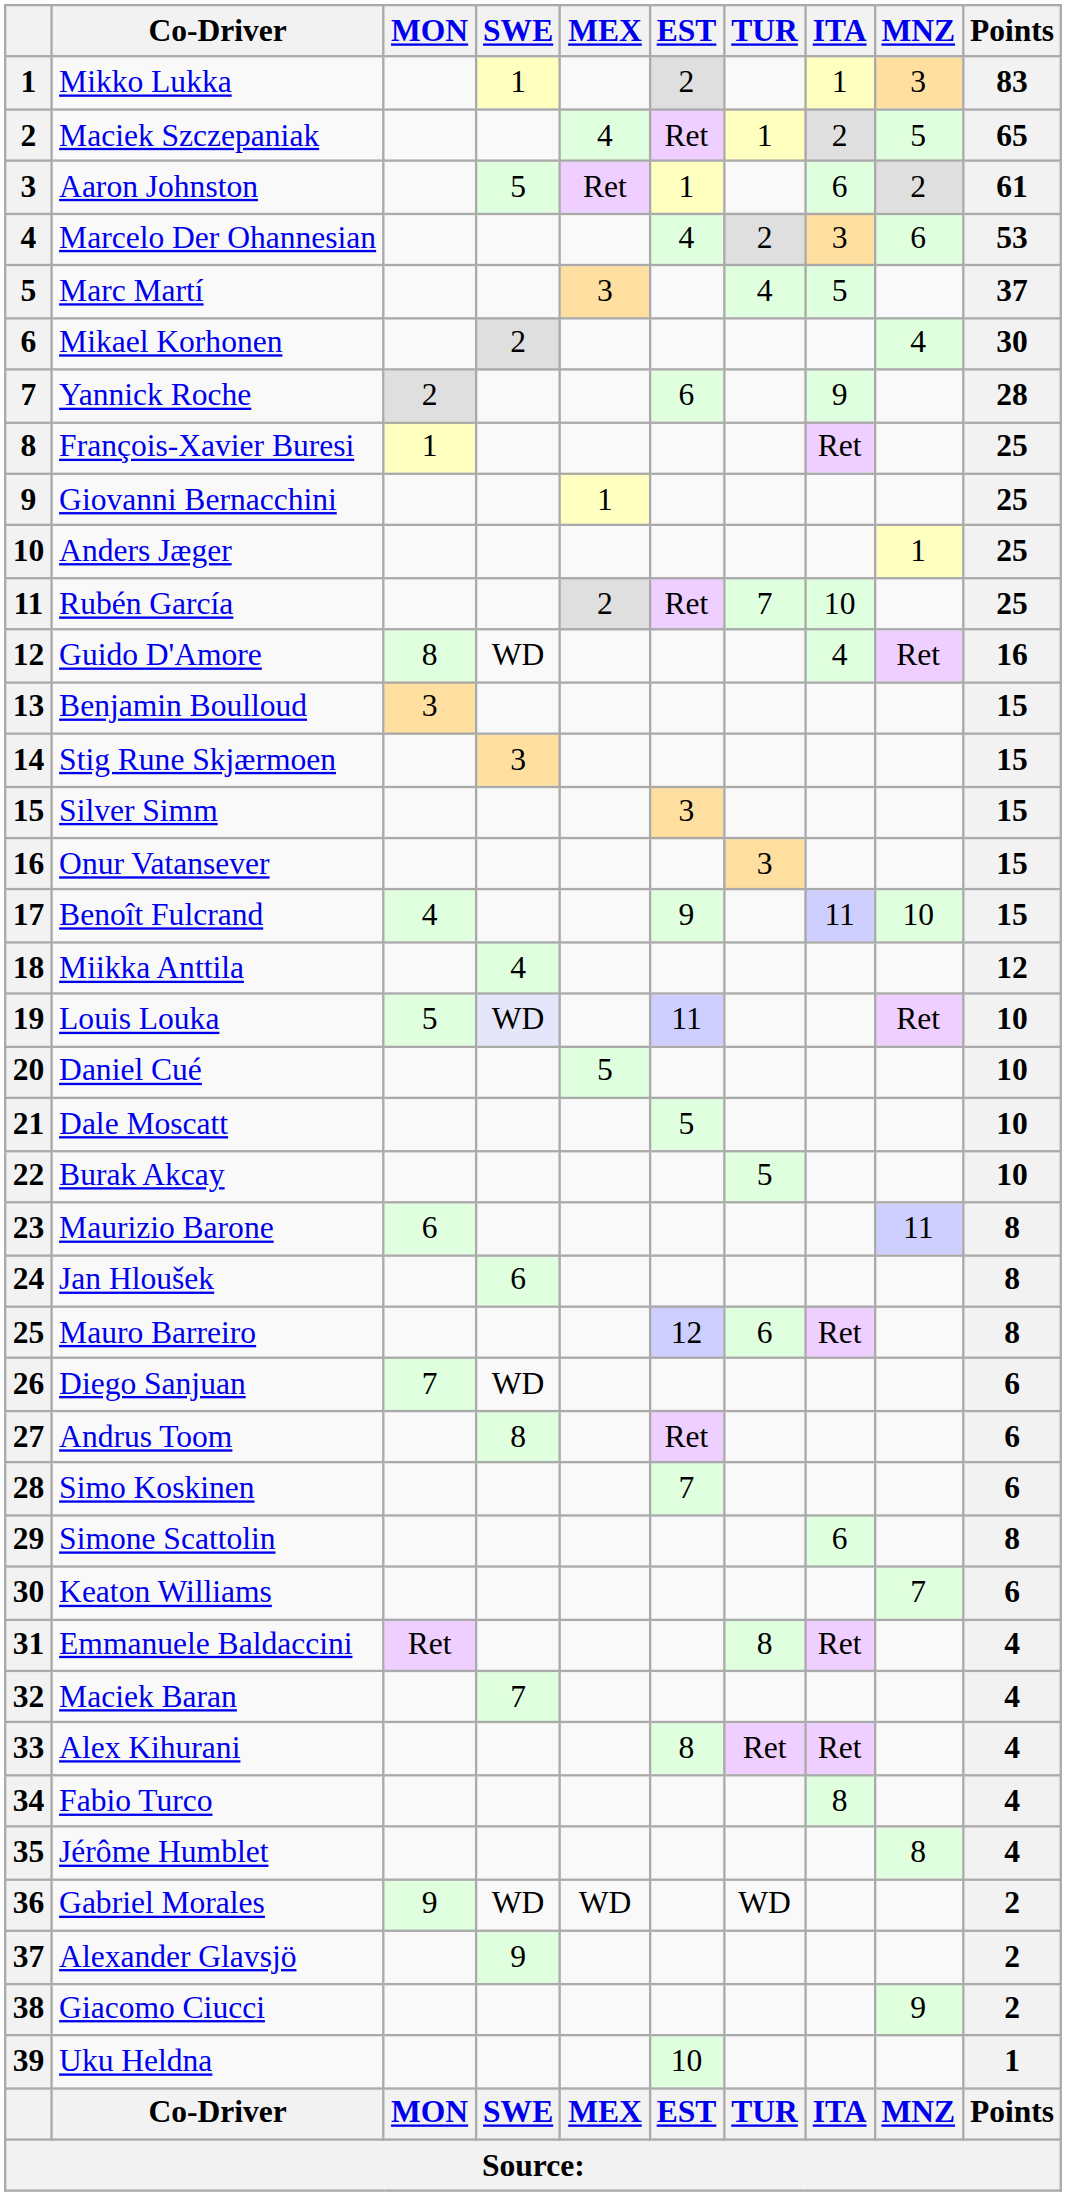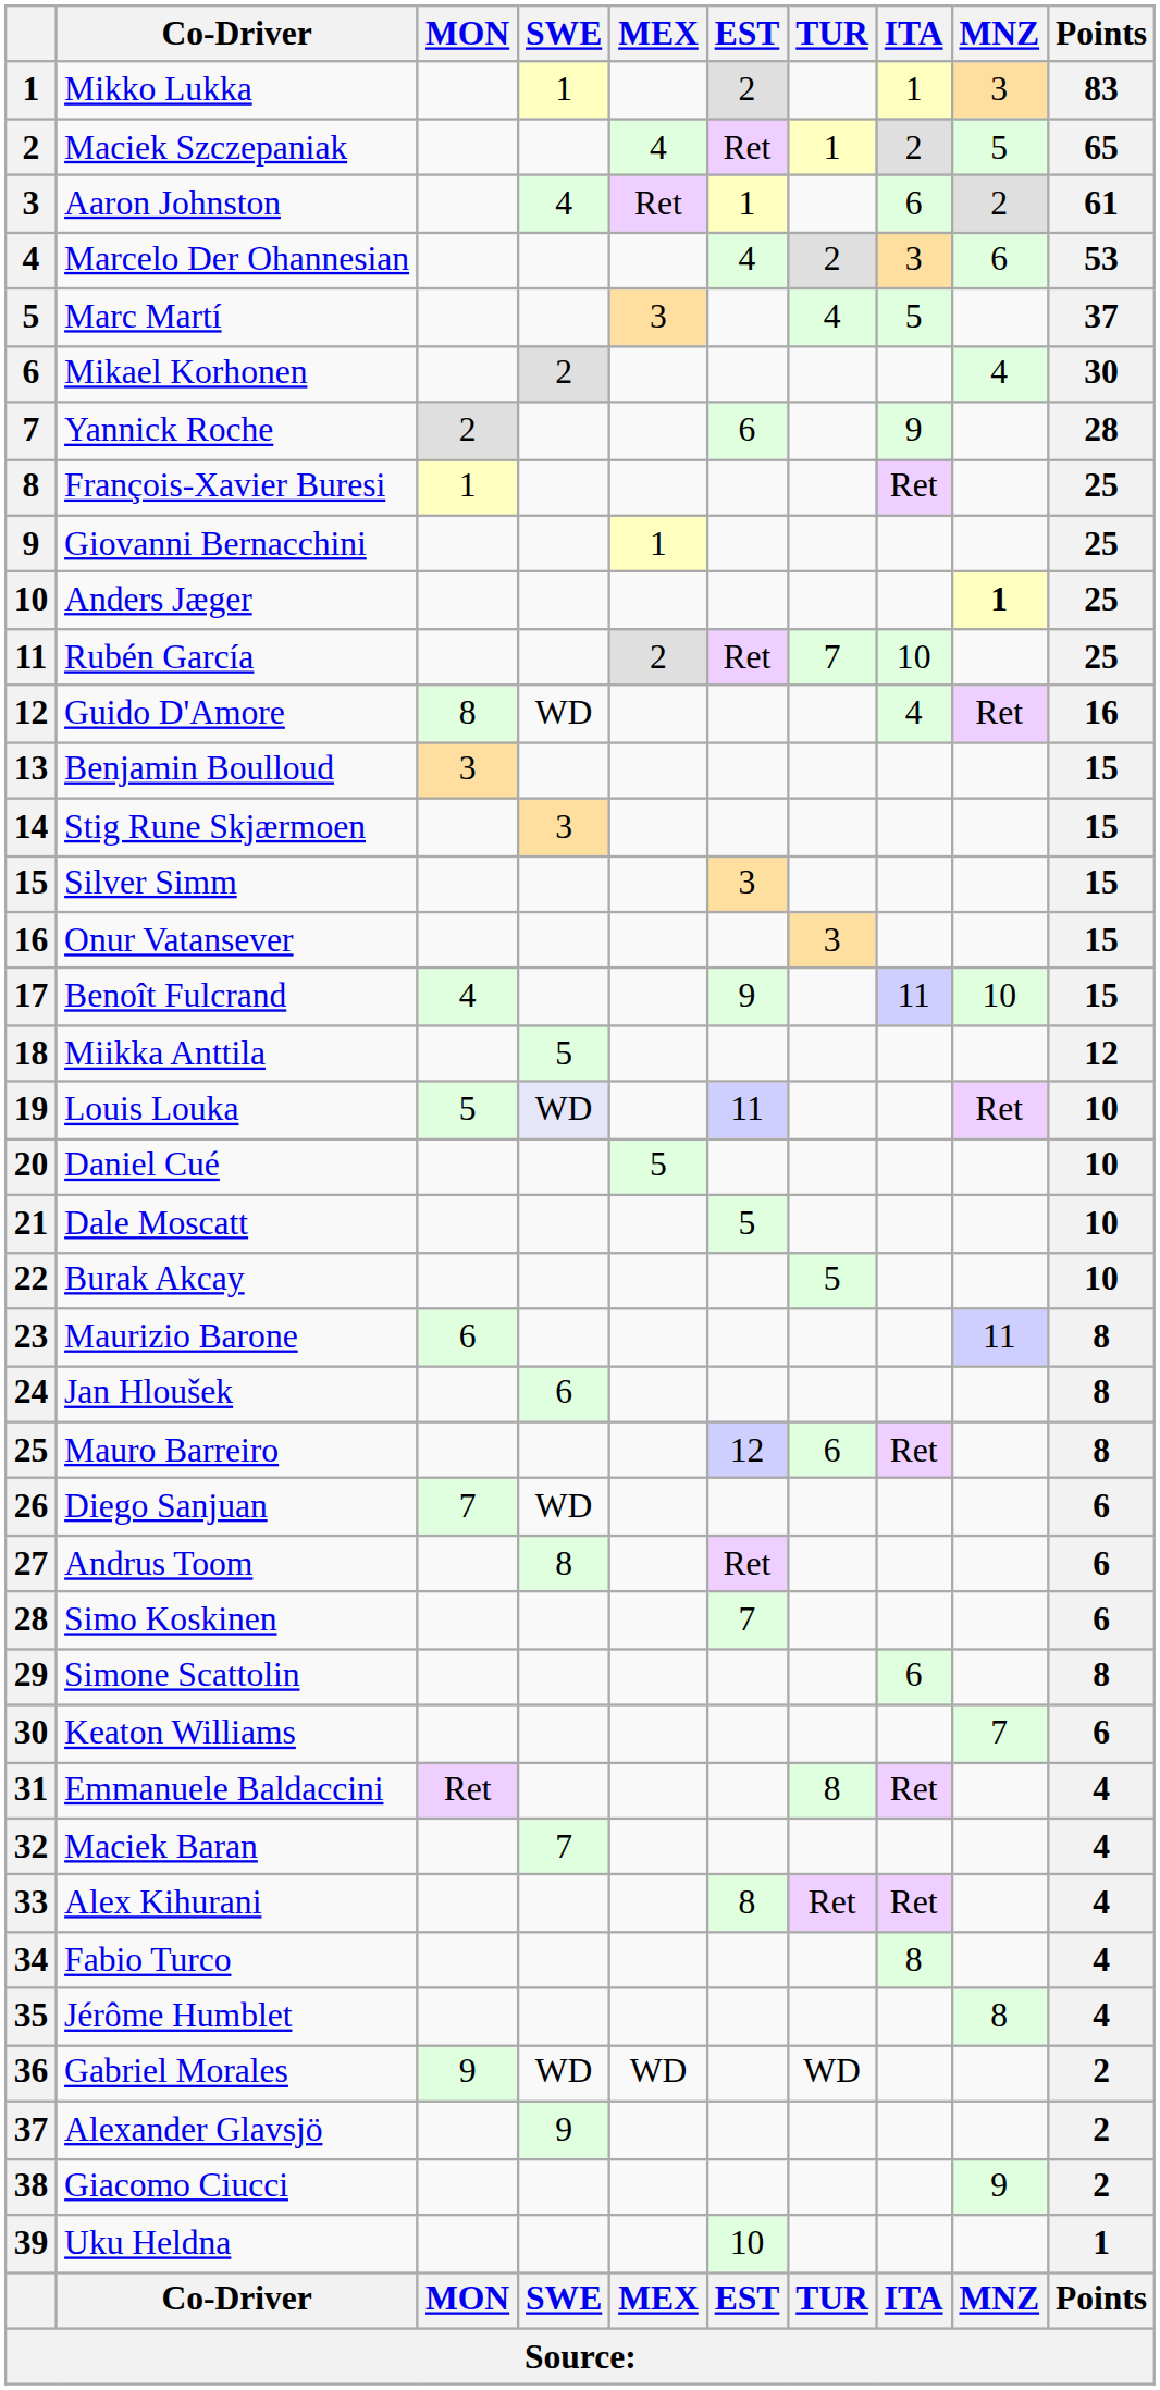 <table class="wikitable" style="font-size: 85%; text-align: center">
 <tr valign="top">
 <th valign="middle"></th>
 <th valign="middle">Co-Driver</th>
 <th><a href='#'>MON</a><br></th>
 <th><a href='#'>SWE</a><br></th>
 <th><a href='#'>MEX</a><br></th>
 <th><a href='#'>EST</a><br></th>
 <th><a href='#'>TUR</a><br></th>
 <th><a href='#'>ITA</a><br></th>
 <th><a href='#'>MNZ</a><br></th>
 <th valign="middle">Points</th>
 </tr>
 <tr>
 <th>1</th>
 <td align="left"> <a href='#'>Mikko Lukka</a></td>
 <td></td>
 <td style="background:#ffffbf">1</td>
 <td></td>
 <td style="background:#dfdfdf">2</td>
 <td></td>
 <td style="background:#ffffbf">1</td>
 <td style="background:#ffdf9f">3</td>
 <th>83</th>
 </tr>
 <tr>
 <th>2</th>
 <td align="left"> <a href='#'>Maciek Szczepaniak</a></td>
 <td></td>
 <td></td>
 <td style="background:#dfffdf">4</td>
 <td style="background:#efcfff">Ret</td>
 <td style="background:#ffffbf">1</td>
 <td style="background:#dfdfdf">2</td>
 <td style="background:#dfffdf">5</td>
 <th>65</th>
 </tr>
 <tr>
 <th>3</th>
 <td align="left"> <a href='#'>Aaron Johnston</a></td>
 <td></td>
-<td style="background:#dfffdf">5</td>
+<td style="background:#dfffdf">4</td>
 <td style="background:#efcfff">Ret</td>
 <td style="background:#ffffbf">1</td>
 <td></td>
 <td style="background:#dfffdf">6</td>
 <td style="background:#dfdfdf">2</td>
 <th>61</th>
 </tr>
 <tr>
 <th>4</th>
 <td align="left"> <a href='#'>Marcelo Der Ohannesian</a></td>
 <td></td>
 <td></td>
 <td></td>
 <td style="background:#dfffdf">4</td>
 <td style="background:#dfdfdf">2</td>
 <td style="background:#ffdf9f">3</td>
 <td style="background:#dfffdf">6</td>
 <th>53</th>
 </tr>
 <tr>
 <th>5</th>
 <td align="left" nowrap> <a href='#'>Marc Martí</a></td>
 <td></td>
 <td></td>
 <td style="background:#ffdf9f">3</td>
 <td></td>
 <td style="background:#dfffdf">4</td>
 <td style="background:#dfffdf">5</td>
 <td></td>
 <th>37</th>
 </tr>
 <tr>
 <th>6</th>
 <td align="left"> <a href='#'>Mikael Korhonen</a></td>
 <td></td>
 <td style="background:#dfdfdf">2</td>
 <td></td>
 <td></td>
 <td></td>
 <td></td>
 <td style="background:#dfffdf">4</td>
 <th>30</th>
 </tr>
 <tr>
 <th>7</th>
 <td align="left"> <a href='#'>Yannick Roche</a></td>
 <td style="background:#dfdfdf">2</td>
 <td></td>
 <td></td>
 <td style="background:#dfffdf">6</td>
 <td></td>
 <td style="background:#dfffdf">9</td>
 <td></td>
 <th>28</th>
 </tr>
 <tr>
 <th>8</th>
 <td align="left" nowrap> <a href='#'>François-Xavier Buresi</a></td>
 <td style="background:#ffffbf">1</td>
 <td></td>
 <td></td>
 <td></td>
 <td></td>
 <td style="background:#efcfff">Ret</td>
 <td></td>
 <th>25</th>
 </tr>
 <tr>
 <th>9</th>
 <td align="left"> <a href='#'>Giovanni Bernacchini</a></td>
 <td></td>
 <td></td>
 <td style="background:#ffffbf">1</td>
 <td></td>
 <td></td>
 <td></td>
 <td></td>
 <th>25</th>
 </tr>
 <tr>
 <th>10</th>
 <td align="left"> <a href='#'>Anders Jæger</a></td>
 <td></td>
 <td></td>
 <td></td>
 <td></td>
 <td></td>
 <td></td>
-<td style="background:#ffffbf">1</td>
+<td style="background:#ffffbf"><strong>1</strong></td>
 <th>25</th>
 </tr>
 <tr>
 <th>11</th>
 <td align="left"> <a href='#'>Rubén García</a></td>
 <td></td>
 <td></td>
 <td style="background:#dfdfdf">2</td>
 <td style="background:#efcfff">Ret</td>
 <td style="background:#dfffdf">7</td>
 <td style="background:#dfffdf">10</td>
 <td></td>
 <th>25</th>
 </tr>
 <tr>
 <th>12</th>
 <td align="left"> <a href='#'>Guido D'Amore</a></td>
 <td style="background:#dfffdf">8</td>
 <td>WD</td>
 <td></td>
 <td></td>
 <td></td>
 <td style="background:#dfffdf">4</td>
 <td style="background:#efcfff">Ret</td>
 <th>16</th>
 </tr>
 <tr>
 <th>13</th>
 <td align="left"> <a href='#'>Benjamin Boulloud</a></td>
 <td style="background:#ffdf9f">3</td>
 <td></td>
 <td></td>
 <td></td>
 <td></td>
 <td></td>
 <td></td>
 <th>15</th>
 </tr>
 <tr>
 <th>14</th>
 <td align="left" nowrap> <a href='#'>Stig Rune Skjærmoen</a></td>
 <td></td>
 <td style="background:#ffdf9f">3</td>
 <td></td>
 <td></td>
 <td></td>
 <td></td>
 <td></td>
 <th>15</th>
 </tr>
 <tr>
 <th>15</th>
 <td align="left"> <a href='#'>Silver Simm</a></td>
 <td></td>
 <td></td>
 <td></td>
 <td style="background:#ffdf9f">3</td>
 <td></td>
 <td></td>
 <td></td>
 <th>15</th>
 </tr>
 <tr>
 <th>16</th>
 <td align="left"> <a href='#'>Onur Vatansever</a></td>
 <td></td>
 <td></td>
 <td></td>
 <td></td>
 <td style="background:#ffdf9f">3</td>
 <td></td>
 <td></td>
 <th>15</th>
 </tr>
 <tr>
 <th>17</th>
 <td align="left"> <a href='#'>Benoît Fulcrand</a></td>
 <td style="background:#dfffdf">4</td>
 <td></td>
 <td></td>
 <td style="background:#dfffdf">9</td>
 <td></td>
 <td style="background:#cfcfff">11</td>
 <td style="background:#dfffdf">10</td>
 <th>15</th>
 </tr>
 <tr>
 <th>18</th>
 <td align="left"> <a href='#'>Miikka Anttila</a></td>
 <td></td>
-<td style="background:#dfffdf">4</td>
+<td style="background:#dfffdf">5</td>
 <td></td>
 <td></td>
 <td></td>
 <td></td>
 <td></td>
 <th>12</th>
 </tr>
 <tr>
 <th>19</th>
 <td align="left"> <a href='#'>Louis Louka</a></td>
 <td style="background:#dfffdf">5</td>
 <td style="background: lavender;">WD</td>
 <td></td>
 <td style="background:#cfcfff">11</td>
 <td></td>
 <td></td>
 <td style="background:#efcfff">Ret</td>
 <th>10</th>
 </tr>
 <tr>
 <th>20</th>
 <td align="left"> <a href='#'>Daniel Cué</a></td>
 <td></td>
 <td></td>
 <td style="background:#dfffdf">5</td>
 <td></td>
 <td></td>
 <td></td>
 <td></td>
 <th>10</th>
 </tr>
 <tr>
 <th>21</th>
 <td align="left"> <a href='#'>Dale Moscatt</a></td>
 <td></td>
 <td></td>
 <td></td>
 <td style="background:#dfffdf">5</td>
 <td></td>
 <td></td>
 <td></td>
 <th>10</th>
 </tr>
 <tr>
 <th>22</th>
 <td align="left"> <a href='#'>Burak Akcay</a></td>
 <td></td>
 <td></td>
 <td></td>
 <td></td>
 <td style="background:#dfffdf">5</td>
 <td></td>
 <td></td>
 <th>10</th>
 </tr>
 <tr>
 <th>23</th>
 <td align="left"> <a href='#'>Maurizio Barone</a></td>
 <td style="background:#dfffdf">6</td>
 <td></td>
 <td></td>
 <td></td>
 <td></td>
 <td></td>
 <td style="background:#cfcfff">11</td>
 <th>8</th>
 </tr>
 <tr>
 <th>24</th>
 <td align="left"> <a href='#'>Jan Hloušek</a></td>
 <td></td>
 <td style="background:#dfffdf">6</td>
 <td></td>
 <td></td>
 <td></td>
 <td></td>
 <td></td>
 <th>8</th>
 </tr>
 <tr>
 <th>25</th>
 <td align="left"> <a href='#'>Mauro Barreiro</a></td>
 <td></td>
 <td></td>
 <td></td>
 <td style="background:#cfcfff">12</td>
 <td style="background:#dfffdf">6</td>
 <td style="background:#efcfff">Ret</td>
 <td></td>
 <th>8</th>
 </tr>
 <tr>
 <th>26</th>
 <td align="left" nowrap> <a href='#'>Diego Sanjuan</a></td>
 <td style="background:#dfffdf">7</td>
 <td>WD</td>
 <td></td>
 <td></td>
 <td></td>
 <td></td>
 <td></td>
 <th>6</th>
 </tr>
 <tr>
 <th>27</th>
 <td align="left"> <a href='#'>Andrus Toom</a></td>
 <td></td>
 <td style="background:#dfffdf">8</td>
 <td></td>
 <td style="background:#efcfff">Ret</td>
 <td></td>
 <td></td>
 <td></td>
 <th>6</th>
 </tr>
 <tr>
 <th>28</th>
 <td align="left" nowrap> <a href='#'>Simo Koskinen</a></td>
 <td></td>
 <td></td>
 <td></td>
 <td style="background:#dfffdf">7</td>
 <td></td>
 <td></td>
 <td></td>
 <th>6</th>
 </tr>
 <tr>
 <th>29</th>
 <td align="left"> <a href='#'>Simone Scattolin</a></td>
 <td></td>
 <td></td>
 <td></td>
 <td></td>
 <td></td>
 <td style="background:#dfffdf">6</td>
 <td></td>
 <th>8</th>
 </tr>
 <tr>
 <th>30</th>
 <td align="left"> <a href='#'>Keaton Williams</a></td>
 <td></td>
 <td></td>
 <td></td>
 <td></td>
 <td></td>
 <td></td>
 <td style="background:#dfffdf">7</td>
 <th>6</th>
 </tr>
 <tr>
 <th>31</th>
 <td align="left"> <a href='#'>Emmanuele Baldaccini</a></td>
 <td style="background:#efcfff">Ret</td>
 <td></td>
 <td></td>
 <td></td>
 <td style="background:#dfffdf">8</td>
 <td style="background:#efcfff">Ret</td>
 <td></td>
 <th>4</th>
 </tr>
 <tr>
 <th>32</th>
 <td align="left"> <a href='#'>Maciek Baran</a></td>
 <td></td>
 <td style="background:#dfffdf">7</td>
 <td></td>
 <td></td>
 <td></td>
 <td></td>
 <td></td>
 <th>4</th>
 </tr>
 <tr>
 <th>33</th>
 <td align="left"> <a href='#'>Alex Kihurani</a></td>
 <td></td>
 <td></td>
 <td></td>
 <td style="background:#dfffdf">8</td>
 <td style="background:#efcfff">Ret</td>
 <td style="background:#efcfff">Ret</td>
 <td></td>
 <th>4</th>
 </tr>
 <tr>
 <th>34</th>
 <td align="left"> <a href='#'>Fabio Turco</a></td>
 <td></td>
 <td></td>
 <td></td>
 <td></td>
 <td></td>
 <td style="background:#dfffdf">8</td>
 <td></td>
 <th>4</th>
 </tr>
 <tr>
 <th>35</th>
 <td align="left"> <a href='#'>Jérôme Humblet</a></td>
 <td></td>
 <td></td>
 <td></td>
 <td></td>
 <td></td>
 <td></td>
 <td style="background:#dfffdf">8</td>
 <th>4</th>
 </tr>
 <tr>
 <th>36</th>
 <td align="left"> <a href='#'>Gabriel Morales</a></td>
 <td style="background:#dfffdf">9</td>
 <td>WD</td>
 <td>WD</td>
 <td></td>
 <td>WD</td>
 <td></td>
 <td></td>
 <th>2</th>
 </tr>
 <tr>
 <th>37</th>
 <td align="left"> <a href='#'>Alexander Glavsjö</a></td>
 <td></td>
 <td style="background:#dfffdf">9</td>
 <td></td>
 <td></td>
 <td></td>
 <td></td>
 <td></td>
 <th>2</th>
 </tr>
 <tr>
 <th>38</th>
 <td align="left"> <a href='#'>Giacomo Ciucci</a></td>
 <td></td>
 <td></td>
 <td></td>
 <td></td>
 <td></td>
 <td></td>
 <td style="background:#dfffdf">9</td>
 <th>2</th>
 </tr>
 <tr>
 <th>39</th>
 <td align="left"> <a href='#'>Uku Heldna</a></td>
 <td></td>
 <td></td>
 <td></td>
 <td style="background:#dfffdf">10</td>
 <td></td>
 <td></td>
 <td></td>
 <th>1</th>
 </tr>
 <tr>
 <th valign="middle"></th>
 <th valign="middle">Co-Driver</th>
 <th><a href='#'>MON</a><br></th>
 <th><a href='#'>SWE</a><br></th>
 <th><a href='#'>MEX</a><br></th>
 <th><a href='#'>EST</a><br></th>
 <th><a href='#'>TUR</a><br></th>
 <th><a href='#'>ITA</a><br></th>
 <th><a href='#'>MNZ</a><br></th>
 <th valign="middle">Points</th>
 </tr>
 <tr>
 <th colspan="14">Source:</th>
 </tr>
 </table>
